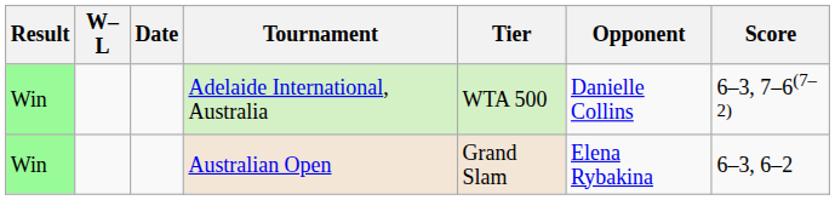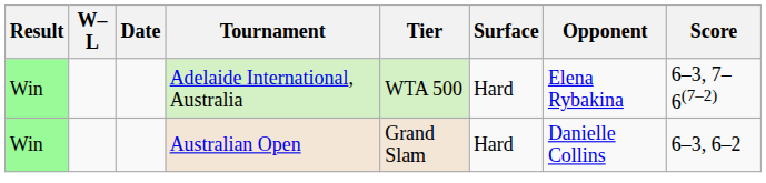 <table class="sortable wikitable">
 <tr>
 <th>Result</th>
 <th class="unsortable">W–L</th>
 <th>Date</th>
 <th>Tournament</th>
 <th>Tier</th>
+<th>Surface</th>
 <th>Opponent</th>
 <th class="unsortable">Score</th>
 </tr>
 <tr>
 <td style="background:#98fb98">Win</td>
 <td></td>
 <td><a href='#'></a></td>
 <td style="background:#D4F1C5"><a href='#'>Adelaide International</a>, Australia</td>
 <td style="background:#D4F1C5">WTA 500</td>
-<td> <a href='#'>Danielle Collins</a></td>
+<td>Hard</td>
+<td> <a href='#'>Elena Rybakina</a></td>
 <td>6–3, 7–6<sup>(7–2)</sup></td>
 </tr>
 <tr>
 <td style="background:#98fb98">Win</td>
 <td></td>
 <td><a href='#'></a></td>
 <td style="background:#f3e6d7"><a href='#'>Australian Open</a></td>
 <td style="background:#f3e6d7">Grand Slam</td>
-<td> <a href='#'>Elena Rybakina</a></td>
+<td>Hard</td>
+<td> <a href='#'>Danielle Collins</a></td>
 <td>6–3, 6–2</td>
 </tr>
 </table>
